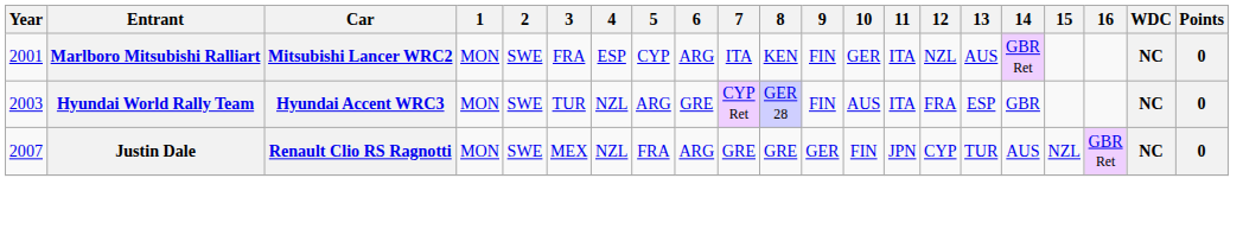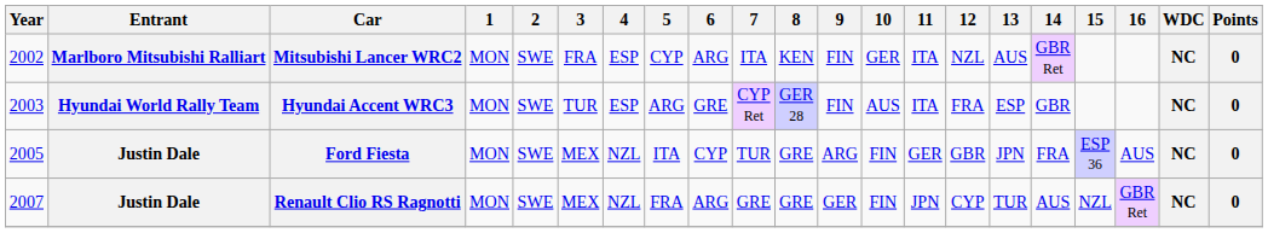 <table class="wikitable" border="1" style="text-align:center; font-size:90%;">
 <tr>
 <th>Year</th>
 <th>Entrant</th>
 <th>Car</th>
 <th>1</th>
 <th>2</th>
 <th>3</th>
 <th>4</th>
 <th>5</th>
 <th>6</th>
 <th>7</th>
 <th>8</th>
 <th>9</th>
 <th>10</th>
 <th>11</th>
 <th>12</th>
 <th>13</th>
 <th>14</th>
 <th>15</th>
 <th>16</th>
 <th>WDC</th>
 <th>Points</th>
 </tr>
 <tr>
-<td><a href='#'>2001</a></td>
+<td><a href='#'>2002</a></td>
 <th><a href='#'>Marlboro Mitsubishi Ralliart</a></th>
 <th><a href='#'>Mitsubishi Lancer WRC2</a></th>
 <td><a href='#'>MON</a></td>
 <td><a href='#'>SWE</a></td>
 <td><a href='#'>FRA</a></td>
 <td><a href='#'>ESP</a></td>
 <td><a href='#'>CYP</a></td>
 <td><a href='#'>ARG</a></td>
 <td><a href='#'>ITA</a></td>
 <td><a href='#'>KEN</a></td>
 <td><a href='#'>FIN</a></td>
 <td><a href='#'>GER</a></td>
 <td><a href='#'>ITA</a></td>
 <td><a href='#'>NZL</a></td>
 <td><a href='#'>AUS</a></td>
 <td style="background:#EFCFFF;"><a href='#'>GBR</a><br><small>Ret</small></td>
 <td></td>
 <td></td>
 <th>NC</th>
 <th>0</th>
 </tr>
 <tr>
 <td><a href='#'>2003</a></td>
 <th><a href='#'>Hyundai World Rally Team</a></th>
 <th><a href='#'>Hyundai Accent WRC3</a></th>
 <td><a href='#'>MON</a></td>
 <td><a href='#'>SWE</a></td>
 <td><a href='#'>TUR</a></td>
-<td><a href='#'>NZL</a></td>
+<td><a href='#'>ESP</a></td>
 <td><a href='#'>ARG</a></td>
 <td><a href='#'>GRE</a></td>
 <td style="background:#EFCFFF;"><a href='#'>CYP</a><br><small>Ret</small></td>
 <td style="background:#CFCFFF;"><a href='#'>GER</a><br><small>28</small></td>
 <td><a href='#'>FIN</a></td>
 <td><a href='#'>AUS</a></td>
 <td><a href='#'>ITA</a></td>
 <td><a href='#'>FRA</a></td>
 <td><a href='#'>ESP</a></td>
 <td><a href='#'>GBR</a></td>
 <td></td>
 <td></td>
+<th>NC</th>
+<th>0</th>
+</tr>
+<tr>
+<td><a href='#'>2005</a></td>
+<th>Justin Dale</th>
+<th><a href='#'>Ford Fiesta</a></th>
+<td><a href='#'>MON</a></td>
+<td><a href='#'>SWE</a></td>
+<td><a href='#'>MEX</a></td>
+<td><a href='#'>NZL</a></td>
+<td><a href='#'>ITA</a></td>
+<td><a href='#'>CYP</a></td>
+<td><a href='#'>TUR</a></td>
+<td><a href='#'>GRE</a></td>
+<td><a href='#'>ARG</a></td>
+<td><a href='#'>FIN</a></td>
+<td><a href='#'>GER</a></td>
+<td><a href='#'>GBR</a></td>
+<td><a href='#'>JPN</a></td>
+<td><a href='#'>FRA</a></td>
+<td style="background:#CFCFFF;"><a href='#'>ESP</a><br><small>36</small></td>
+<td><a href='#'>AUS</a></td>
 <th>NC</th>
 <th>0</th>
 </tr>
 <tr>
 <td><a href='#'>2007</a></td>
 <th>Justin Dale</th>
 <th><a href='#'>Renault Clio RS Ragnotti</a></th>
 <td><a href='#'>MON</a></td>
 <td><a href='#'>SWE</a></td>
 <td><a href='#'>MEX</a></td>
 <td><a href='#'>NZL</a></td>
 <td><a href='#'>FRA</a></td>
 <td><a href='#'>ARG</a></td>
 <td><a href='#'>GRE</a></td>
 <td><a href='#'>GRE</a></td>
 <td><a href='#'>GER</a></td>
 <td><a href='#'>FIN</a></td>
 <td><a href='#'>JPN</a></td>
 <td><a href='#'>CYP</a></td>
 <td><a href='#'>TUR</a></td>
 <td><a href='#'>AUS</a></td>
 <td><a href='#'>NZL</a></td>
 <td style="background:#EFCFFF;"><a href='#'>GBR</a><br><small>Ret</small></td>
 <th>NC</th>
 <th>0</th>
 </tr>
 <tr>
 </tr>
 </table>
